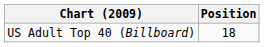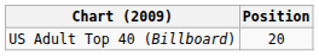 <table class="wikitable">
 <tr>
 <th>Chart (2009)</th>
 <th>Position</th>
 </tr>
 <tr>
 <td>US Adult Top 40 (<em>Billboard</em>)</td>
-<td style="text-align:center;">18</td>
+<td style="text-align:center;">20</td>
 </tr>
 </table>
